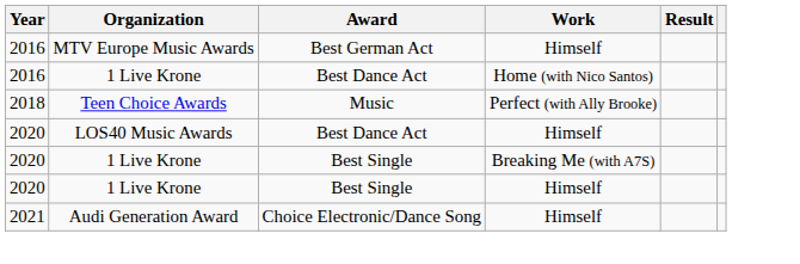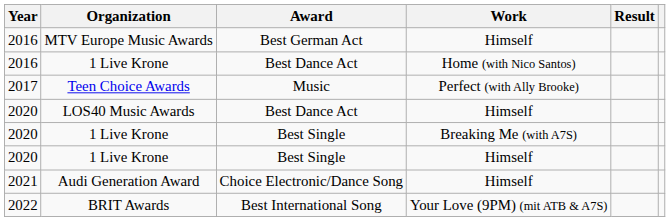 <table class="wikitable plainrowheaders" style="text-align:center;">
 <tr>
 <th>Year</th>
 <th>Organization</th>
 <th>Award</th>
 <th>Work</th>
 <th>Result</th>
 <th></th>
 </tr>
 <tr>
 <td>2016</td>
 <td>MTV Europe Music Awards</td>
 <td>Best German Act</td>
 <td>Himself</td>
 <td></td>
 <td></td>
 </tr>
 <tr>
 <td>2016</td>
 <td>1 Live Krone</td>
 <td>Best Dance Act</td>
 <td>Home <small>(with Nico Santos)</small></td>
 <td></td>
 <td></td>
 </tr>
 <tr>
-<td>2018</td>
+<td>2017</td>
 <td><a href='#'>Teen Choice Awards</a></td>
 <td>Music</td>
 <td>Perfect <small>(with Ally Brooke)</small></td>
 <td></td>
 <td></td>
 </tr>
 <tr>
 <td>2020</td>
 <td>LOS40 Music Awards</td>
 <td>Best Dance Act</td>
 <td>Himself</td>
 <td></td>
 <td></td>
 </tr>
 <tr>
 <td>2020</td>
 <td>1 Live Krone</td>
 <td>Best Single</td>
 <td>Breaking Me <small>(with A7S)</small></td>
 <td></td>
 <td></td>
 </tr>
 <tr>
 <td>2020</td>
 <td>1 Live Krone</td>
 <td>Best Single</td>
 <td>Himself</td>
 <td></td>
 <td></td>
 </tr>
 <tr>
 <td>2021</td>
 <td>Audi Generation Award</td>
 <td>Choice Electronic/Dance Song</td>
 <td>Himself</td>
 <td></td>
 </tr>
+<tr>
+<td>2022</td>
+<td>BRIT Awards</td>
+<td>Best International Song</td>
+<td>Your Love (9PM) <small>(mit ATB & A7S)</small></td>
+<td></td>
+<td></td>
+</tr>
 </table>
